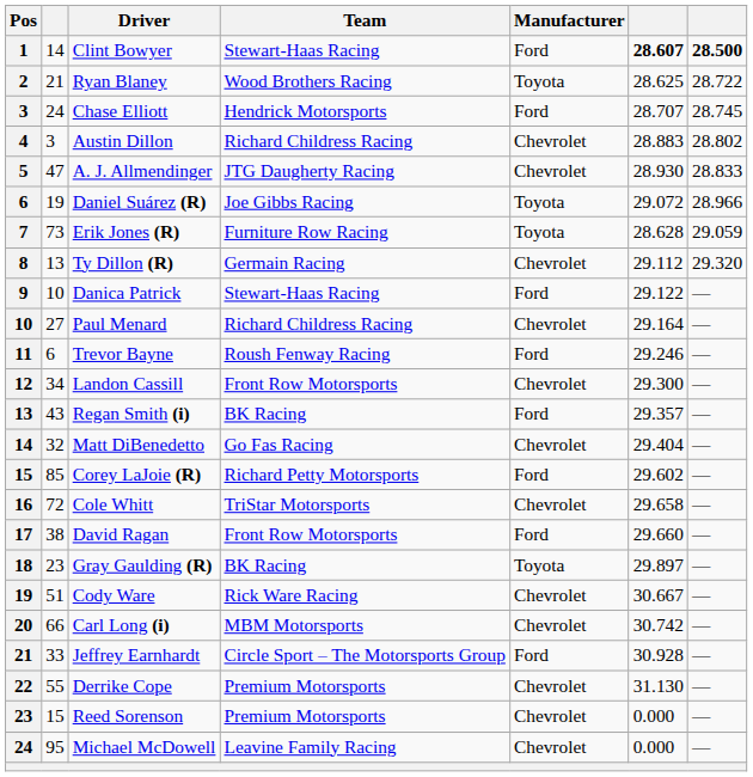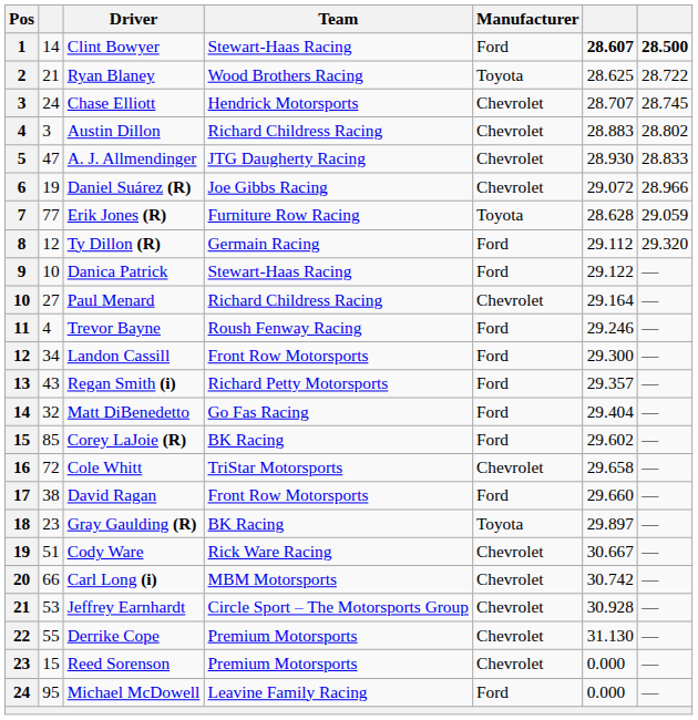 <table class="wikitable" style="font-size:95%">
 <tr>
 <th>Pos</th>
 <th></th>
 <th>Driver</th>
 <th>Team</th>
 <th>Manufacturer</th>
 <th></th>
 <th></th>
 </tr>
 <tr>
 <th>1</th>
 <td>14</td>
 <td><a href='#'>Clint Bowyer</a></td>
 <td><a href='#'>Stewart-Haas Racing</a></td>
 <td>Ford</td>
 <td><strong>28.607</strong></td>
 <td><strong>28.500</strong></td>
 </tr>
 <tr>
 <th>2</th>
 <td>21</td>
 <td><a href='#'>Ryan Blaney</a></td>
 <td><a href='#'>Wood Brothers Racing</a></td>
 <td>Toyota</td>
 <td>28.625</td>
 <td>28.722</td>
 </tr>
 <tr>
 <th>3</th>
 <td>24</td>
 <td><a href='#'>Chase Elliott</a></td>
 <td><a href='#'>Hendrick Motorsports</a></td>
-<td>Ford</td>
+<td>Chevrolet</td>
 <td>28.707</td>
 <td>28.745</td>
 </tr>
 <tr>
 <th>4</th>
 <td>3</td>
 <td><a href='#'>Austin Dillon</a></td>
 <td><a href='#'>Richard Childress Racing</a></td>
 <td>Chevrolet</td>
 <td>28.883</td>
 <td>28.802</td>
 </tr>
 <tr>
 <th>5</th>
 <td>47</td>
 <td><a href='#'>A. J. Allmendinger</a></td>
 <td><a href='#'>JTG Daugherty Racing</a></td>
 <td>Chevrolet</td>
 <td>28.930</td>
 <td>28.833</td>
 </tr>
 <tr>
 <th>6</th>
 <td>19</td>
 <td><a href='#'>Daniel Suárez</a> <strong>(R)</strong></td>
 <td><a href='#'>Joe Gibbs Racing</a></td>
-<td>Toyota</td>
+<td>Chevrolet</td>
 <td>29.072</td>
 <td>28.966</td>
 </tr>
 <tr>
 <th>7</th>
-<td>73</td>
+<td>77</td>
 <td><a href='#'>Erik Jones</a> <strong>(R)</strong></td>
 <td><a href='#'>Furniture Row Racing</a></td>
 <td>Toyota</td>
 <td>28.628</td>
 <td>29.059</td>
 </tr>
 <tr>
 <th>8</th>
-<td>13</td>
+<td>12</td>
 <td><a href='#'>Ty Dillon</a> <strong>(R)</strong></td>
 <td><a href='#'>Germain Racing</a></td>
-<td>Chevrolet</td>
+<td>Ford</td>
 <td>29.112</td>
 <td>29.320</td>
 </tr>
 <tr>
 <th>9</th>
 <td>10</td>
 <td><a href='#'>Danica Patrick</a></td>
 <td><a href='#'>Stewart-Haas Racing</a></td>
 <td>Ford</td>
 <td>29.122</td>
 <td>—</td>
 </tr>
 <tr>
 <th>10</th>
 <td>27</td>
 <td><a href='#'>Paul Menard</a></td>
 <td><a href='#'>Richard Childress Racing</a></td>
 <td>Chevrolet</td>
 <td>29.164</td>
 <td>—</td>
 </tr>
 <tr>
 <th>11</th>
-<td>6</td>
+<td>4</td>
 <td><a href='#'>Trevor Bayne</a></td>
 <td><a href='#'>Roush Fenway Racing</a></td>
 <td>Ford</td>
 <td>29.246</td>
 <td>—</td>
 </tr>
 <tr>
 <th>12</th>
 <td>34</td>
 <td><a href='#'>Landon Cassill</a></td>
 <td><a href='#'>Front Row Motorsports</a></td>
-<td>Chevrolet</td>
+<td>Ford</td>
 <td>29.300</td>
 <td>—</td>
 </tr>
 <tr>
 <th>13</th>
 <td>43</td>
 <td><a href='#'>Regan Smith</a> <strong>(i)</strong></td>
-<td><a href='#'>BK Racing</a></td>
+<td><a href='#'>Richard Petty Motorsports</a></td>
 <td>Ford</td>
 <td>29.357</td>
 <td>—</td>
 </tr>
 <tr>
 <th>14</th>
 <td>32</td>
 <td><a href='#'>Matt DiBenedetto</a></td>
 <td><a href='#'>Go Fas Racing</a></td>
-<td>Chevrolet</td>
+<td>Ford</td>
 <td>29.404</td>
 <td>—</td>
 </tr>
 <tr>
 <th>15</th>
 <td>85</td>
 <td><a href='#'>Corey LaJoie</a> <strong>(R)</strong></td>
-<td><a href='#'>Richard Petty Motorsports</a></td>
+<td><a href='#'>BK Racing</a></td>
 <td>Ford</td>
 <td>29.602</td>
 <td>—</td>
 </tr>
 <tr>
 <th>16</th>
 <td>72</td>
 <td><a href='#'>Cole Whitt</a></td>
 <td><a href='#'>TriStar Motorsports</a></td>
 <td>Chevrolet</td>
 <td>29.658</td>
 <td>—</td>
 </tr>
 <tr>
 <th>17</th>
 <td>38</td>
 <td><a href='#'>David Ragan</a></td>
 <td><a href='#'>Front Row Motorsports</a></td>
 <td>Ford</td>
 <td>29.660</td>
 <td>—</td>
 </tr>
 <tr>
 <th>18</th>
 <td>23</td>
 <td><a href='#'>Gray Gaulding</a> <strong>(R)</strong></td>
 <td><a href='#'>BK Racing</a></td>
 <td>Toyota</td>
 <td>29.897</td>
 <td>—</td>
 </tr>
 <tr>
 <th>19</th>
 <td>51</td>
 <td><a href='#'>Cody Ware</a></td>
 <td><a href='#'>Rick Ware Racing</a></td>
 <td>Chevrolet</td>
 <td>30.667</td>
 <td>—</td>
 </tr>
 <tr>
 <th>20</th>
 <td>66</td>
 <td><a href='#'>Carl Long</a> <strong>(i)</strong></td>
 <td><a href='#'>MBM Motorsports</a></td>
 <td>Chevrolet</td>
 <td>30.742</td>
 <td>—</td>
 </tr>
 <tr>
 <th>21</th>
-<td>33</td>
+<td>53</td>
 <td><a href='#'>Jeffrey Earnhardt</a></td>
 <td><a href='#'>Circle Sport – The Motorsports Group</a></td>
-<td>Ford</td>
+<td>Chevrolet</td>
 <td>30.928</td>
 <td>—</td>
 </tr>
 <tr>
 <th>22</th>
 <td>55</td>
 <td><a href='#'>Derrike Cope</a></td>
 <td><a href='#'>Premium Motorsports</a></td>
 <td>Chevrolet</td>
 <td>31.130</td>
 <td>—</td>
 </tr>
 <tr>
 <th>23</th>
 <td>15</td>
 <td><a href='#'>Reed Sorenson</a></td>
 <td><a href='#'>Premium Motorsports</a></td>
 <td>Chevrolet</td>
 <td>0.000</td>
 <td>—</td>
 </tr>
 <tr>
 <th>24</th>
 <td>95</td>
 <td><a href='#'>Michael McDowell</a></td>
 <td><a href='#'>Leavine Family Racing</a></td>
-<td>Chevrolet</td>
+<td>Ford</td>
 <td>0.000</td>
 <td>—</td>
 </tr>
 <tr>
 <th colspan="7"></th>
 </tr>
 </table>
